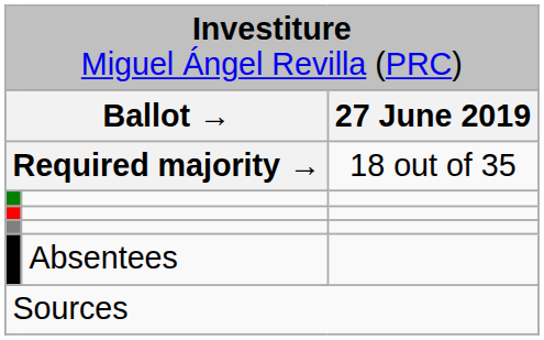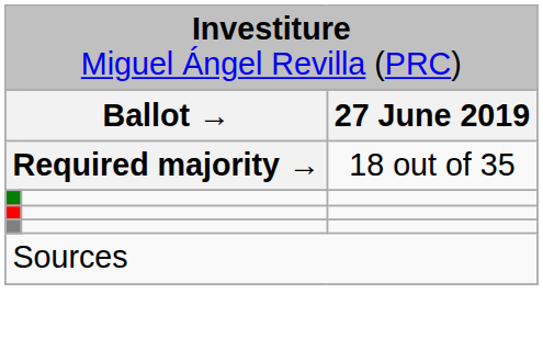 <table class="wikitable" style="text-align:center;">
 <tr>
 <td colspan="3" align="center" bgcolor="#C0C0C0"><strong>Investiture</strong><br><a href='#'>Miguel Ángel Revilla</a> (<a href='#'>PRC</a>)</td>
 </tr>
 <tr>
 <th colspan="2" width="150px">Ballot →</th>
 <th>27 June 2019</th>
 </tr>
 <tr>
 <th colspan="2">Required majority →</th>
 <td>18 out of 35 </td>
 </tr>
 <tr>
 <th width="1px" style="background:green;"></th>
 <td align="left"></td>
 <td></td>
 </tr>
 <tr>
 <th style="background:red;"></th>
 <td align="left"></td>
 <td></td>
 </tr>
 <tr>
 <th style="background:gray;"></th>
 <td align="left"></td>
 <td></td>
 </tr>
 <tr>
-<th style="background:black;"></th>
-<td align="left">Absentees</td>
-<td></td>
-</tr>
-<tr>
 <td align="left" colspan="3">Sources</td>
 </tr>
 </table>
